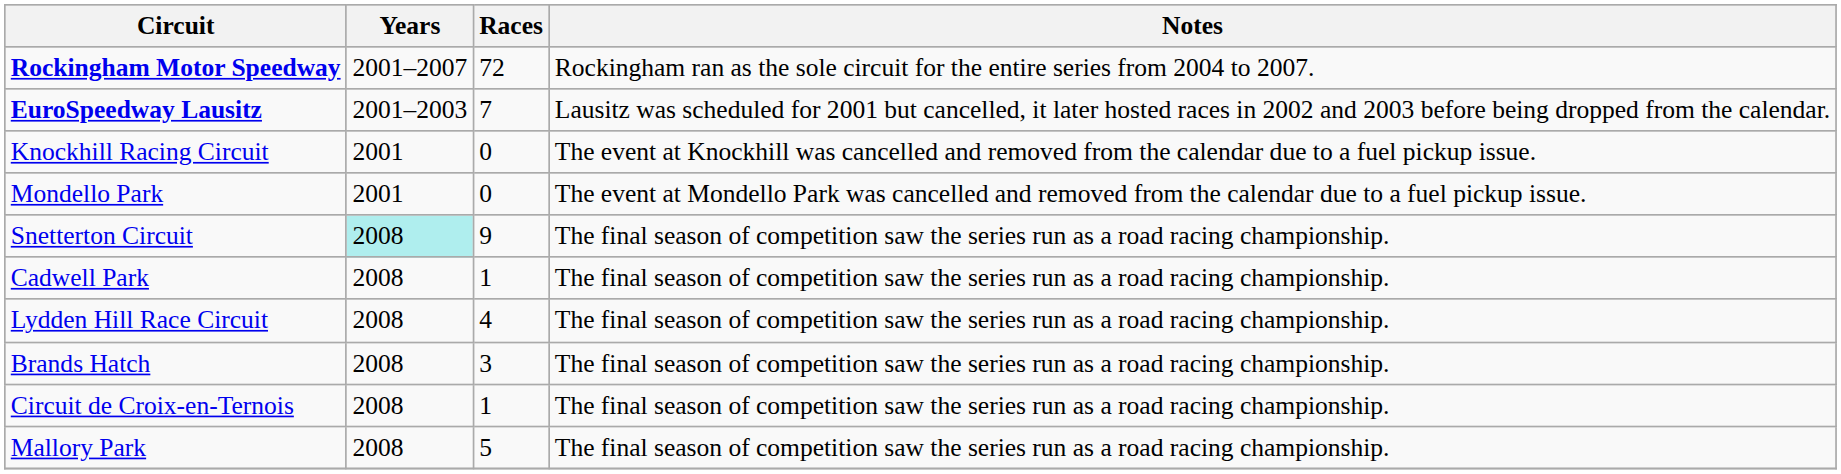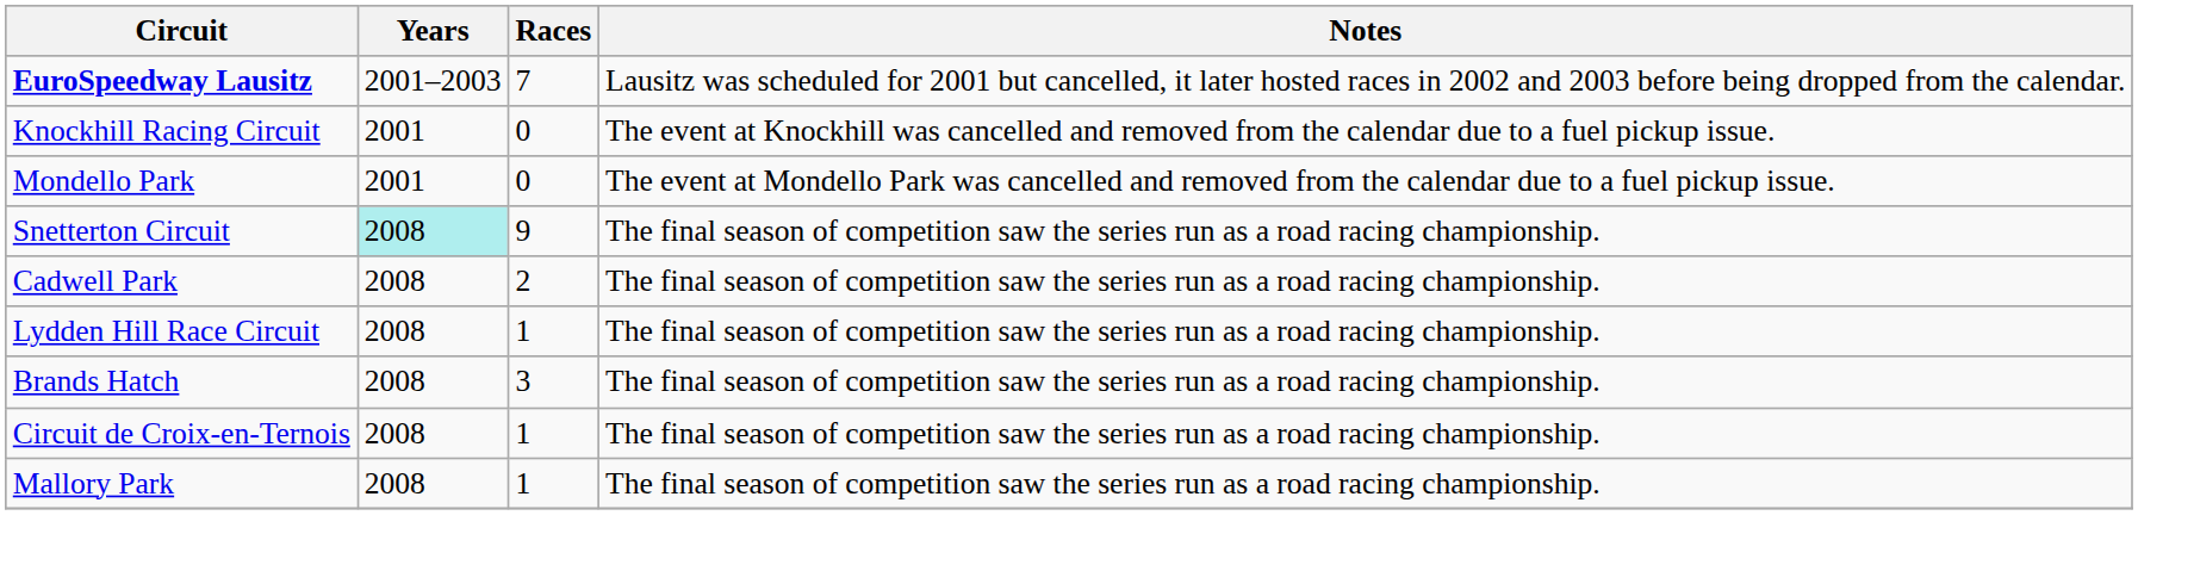 <table class="wikitable sortable" style="font-size: 95%">
 <tr>
 <th>Circuit</th>
 <th>Years</th>
 <th>Races</th>
 <th>Notes</th>
-</tr>
-<tr>
-<td> <strong><a href='#'>Rockingham Motor Speedway</a></strong></td>
-<td>2001–2007</td>
-<td>72</td>
-<td>Rockingham ran as the sole circuit for the entire series from 2004 to 2007.</td>
 </tr>
 <tr>
 <td> <strong><a href='#'>EuroSpeedway Lausitz</a></strong></td>
 <td>2001–2003</td>
 <td>7</td>
 <td>Lausitz was scheduled for 2001 but cancelled, it later hosted races in 2002 and 2003 before being dropped from the calendar.</td>
 </tr>
 <tr>
 <td> <a href='#'>Knockhill Racing Circuit</a></td>
 <td>2001</td>
 <td>0</td>
 <td>The event at Knockhill was cancelled and removed from the calendar due to a fuel pickup issue.</td>
 </tr>
 <tr>
 <td> <a href='#'>Mondello Park</a></td>
 <td>2001</td>
 <td>0</td>
 <td>The event at Mondello Park was cancelled and removed from the calendar due to a fuel pickup issue.</td>
 </tr>
 <tr>
 <td> <a href='#'>Snetterton Circuit</a></td>
 <td style="background: paleturquoise;">2008</td>
 <td>9</td>
 <td>The final season of competition saw the series run as a road racing championship.</td>
 </tr>
 <tr>
 <td> <a href='#'>Cadwell Park</a></td>
 <td>2008</td>
-<td>1</td>
+<td>2</td>
 <td>The final season of competition saw the series run as a road racing championship.</td>
 </tr>
 <tr>
 <td> <a href='#'>Lydden Hill Race Circuit</a></td>
 <td>2008</td>
-<td>4</td>
+<td>1</td>
 <td>The final season of competition saw the series run as a road racing championship.</td>
 </tr>
 <tr>
 <td> <a href='#'>Brands Hatch</a></td>
 <td>2008</td>
 <td>3</td>
 <td>The final season of competition saw the series run as a road racing championship.</td>
 </tr>
 <tr>
 <td> <a href='#'>Circuit de Croix-en-Ternois</a></td>
 <td>2008</td>
 <td>1</td>
 <td>The final season of competition saw the series run as a road racing championship.</td>
 </tr>
 <tr>
 <td> <a href='#'>Mallory Park</a></td>
 <td>2008</td>
-<td>5</td>
+<td>1</td>
 <td>The final season of competition saw the series run as a road racing championship.</td>
 </tr>
 <tr>
 </tr>
 </table>
